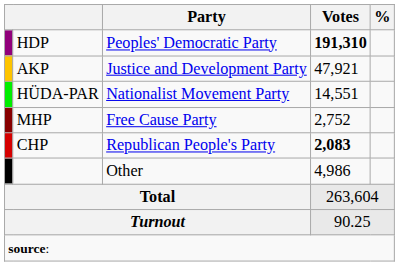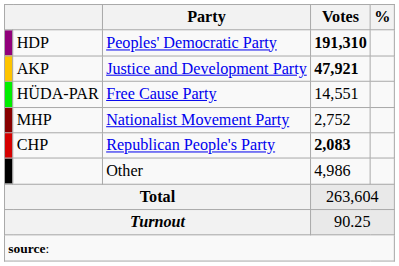 <table class="wikitable">
 <tr>
 <th colspan="2" align="center"></th>
 <th align="center">Party</th>
 <th align="center">Votes</th>
 <th align="center">%</th>
 </tr>
 <tr align="left">
 <td bgcolor="#91007B" width="1"></td>
 <td>HDP</td>
 <td><a href='#'>Peoples' Democratic Party</a></td>
 <td><strong>191,310</strong></td>
 <td><strong></strong></td>
 </tr>
 <tr align="left">
 <td bgcolor="#FDC400" width="1"></td>
 <td>AKP</td>
 <td><a href='#'>Justice and Development Party</a></td>
-<td>47,921</td>
+<td><strong>47,921</strong></td>
 <td></td>
 </tr>
 <tr align="left">
 <td bgcolor="#Green" width="1"></td>
 <td>HÜDA-PAR</td>
-<td><a href='#'>Nationalist Movement Party</a></td>
+<td><a href='#'>Free Cause Party</a></td>
 <td>14,551</td>
 <td></td>
 </tr>
 <tr align="left">
 <td bgcolor="#870000" width="1"></td>
 <td>MHP</td>
-<td><a href='#'>Free Cause Party</a></td>
+<td><a href='#'>Nationalist Movement Party</a></td>
 <td>2,752</td>
 <td></td>
 </tr>
 <tr align="left">
 <td bgcolor="#d50000" width="1"></td>
 <td>CHP</td>
 <td><a href='#'>Republican People's Party</a></td>
 <td><strong>2,083</strong></td>
 <td></td>
 </tr>
 <tr align="left">
 <td bgcolor=" " width="1"></td>
 <td></td>
 <td>Other</td>
 <td>4,986</td>
 <td></td>
 </tr>
 <tr align="left" style="background-color:#E9E9E9">
 <th colspan="3" align="center"><strong>Total</strong></th>
 <td colspan="5" align="center">263,604</td>
 </tr>
 <tr align="left" style="background-color:#E9E9E9">
 <th colspan="3" align="center"><em>Turnout</em></th>
 <td colspan="5" align="center">90.25</td>
 </tr>
 <tr>
 <td colspan="9" align="left"><small><strong>source</strong>: </small></td>
 </tr>
 </table>
